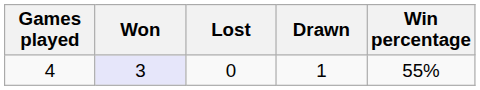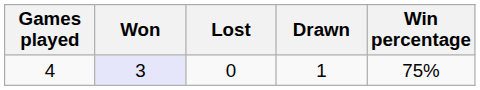 <table class="wikitable" style="text-align:center">
 <tr>
 <th width="70">Games played</th>
 <th width="70">Won</th>
 <th width="70">Lost</th>
 <th width="70">Drawn</th>
 <th width="70">Win percentage</th>
 </tr>
 <tr>
 <td>4</td>
 <td style="background: lavender;">3</td>
 <td>0</td>
 <td>1</td>
-<td>55%</td>
+<td>75%</td>
 </tr>
 </table>
